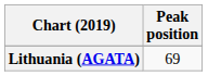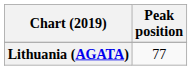 <table class="wikitable sortable plainrowheaders" style="text-align:center">
 <tr>
 <th scope="col">Chart (2019)</th>
 <th scope="col">Peak<br>position</th>
 </tr>
 <tr>
 </tr>
 <tr>
 </tr>
 <tr>
 <th scope="row">Lithuania (<a href='#'>AGATA</a>)</th>
-<td>69</td>
+<td>77</td>
 </tr>
 </table>
